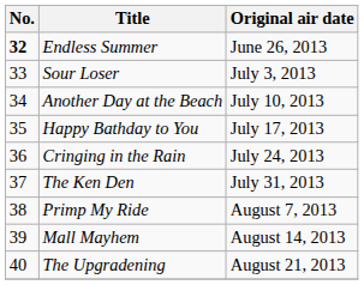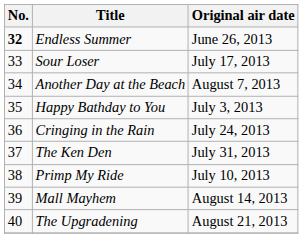 <table class="wikitable">
 <tr>
 <th>No.</th>
 <th>Title</th>
 <th>Original air date</th>
 </tr>
 <tr>
 <td><strong>32</strong></td>
 <td><em>Endless Summer</em></td>
 <td>June 26, 2013</td>
 </tr>
 <tr>
 <td>33</td>
 <td><em>Sour Loser</em></td>
-<td>July 3, 2013</td>
+<td>July 17, 2013</td>
 </tr>
 <tr>
 <td>34</td>
 <td><em>Another Day at the Beach</em></td>
-<td>July 10, 2013</td>
+<td>August 7, 2013</td>
 </tr>
 <tr>
 <td>35</td>
 <td><em>Happy Bathday to You</em></td>
-<td>July 17, 2013</td>
+<td>July 3, 2013</td>
 </tr>
 <tr>
 <td>36</td>
 <td><em>Cringing in the Rain</em></td>
 <td>July 24, 2013</td>
 </tr>
 <tr>
 <td>37</td>
 <td><em>The Ken Den</em></td>
 <td>July 31, 2013</td>
 </tr>
 <tr>
 <td>38</td>
 <td><em>Primp My Ride</em></td>
-<td>August 7, 2013</td>
+<td>July 10, 2013</td>
 </tr>
 <tr>
 <td>39</td>
 <td><em>Mall Mayhem</em></td>
 <td>August 14, 2013</td>
 </tr>
 <tr>
 <td>40</td>
 <td><em>The Upgradening</em></td>
 <td>August 21, 2013</td>
 </tr>
 <tr>
 </tr>
 </table>
